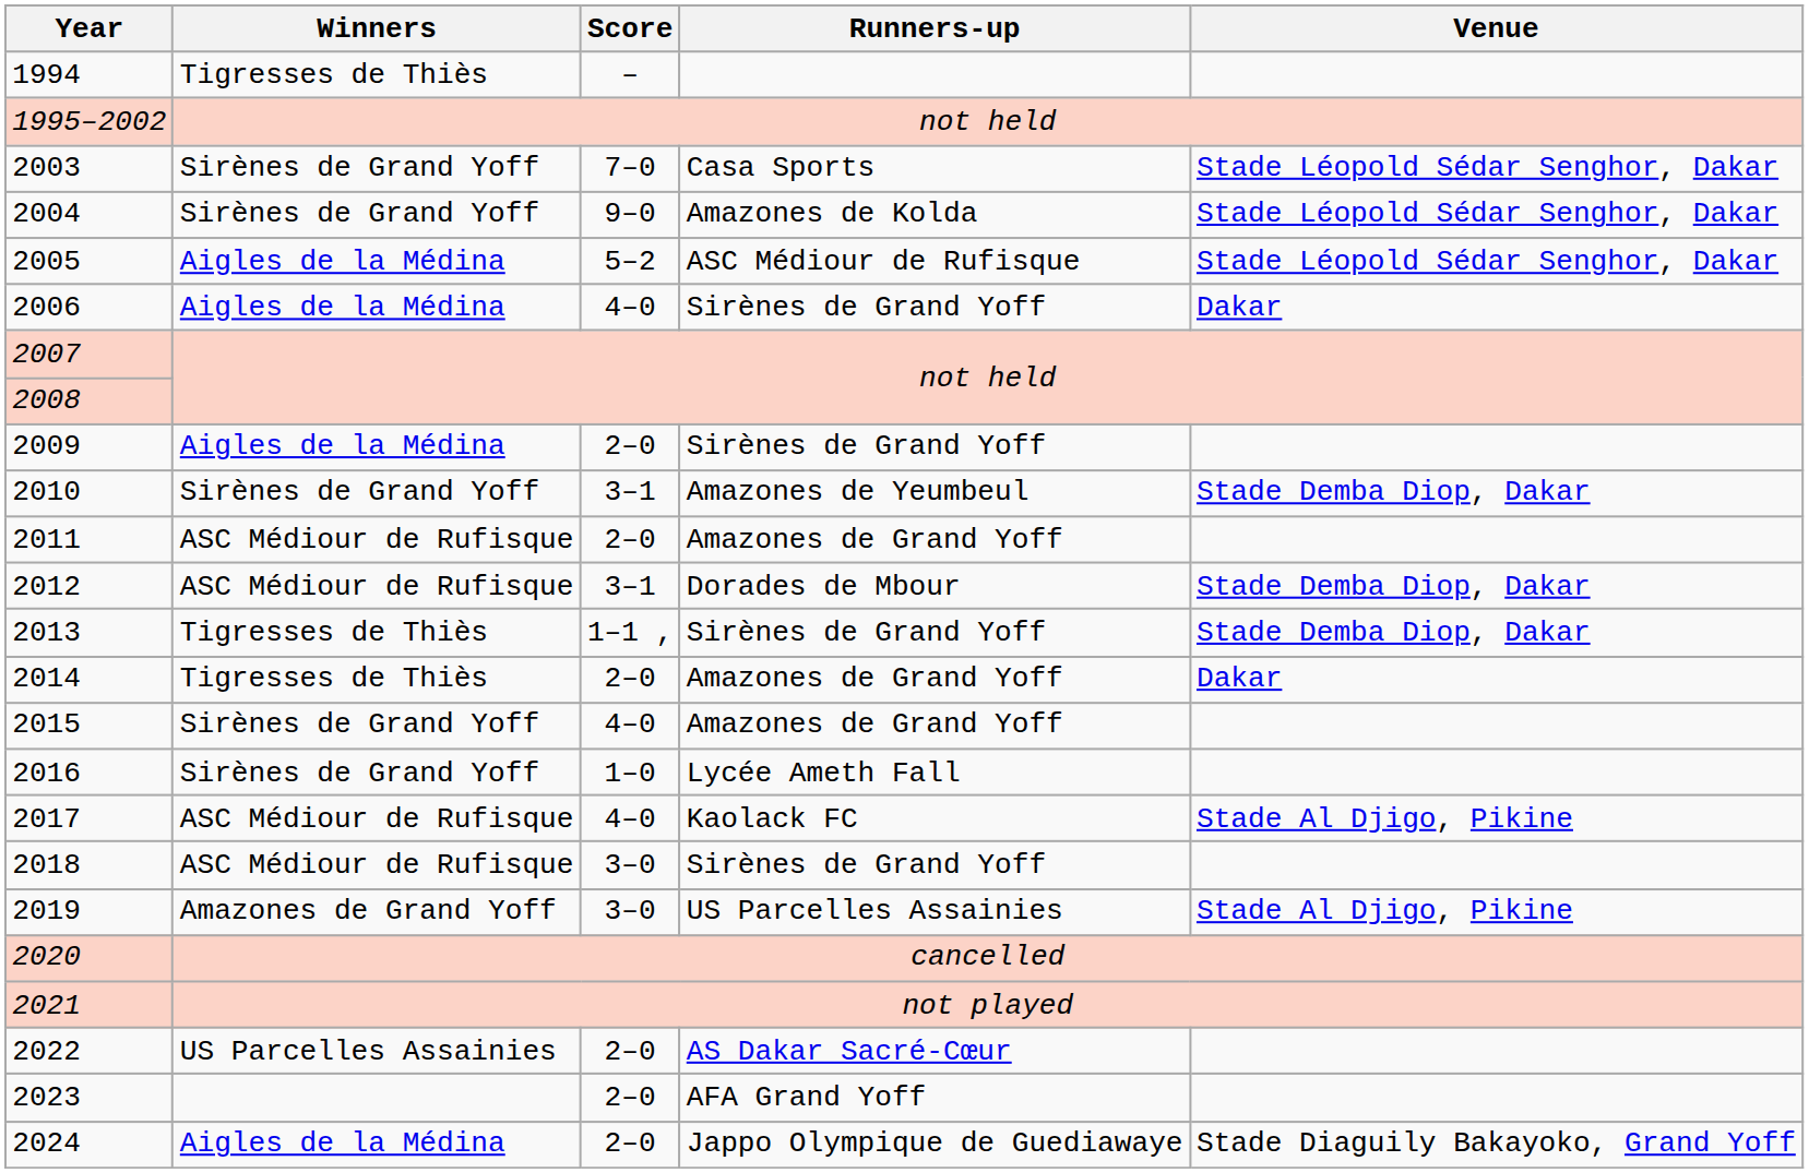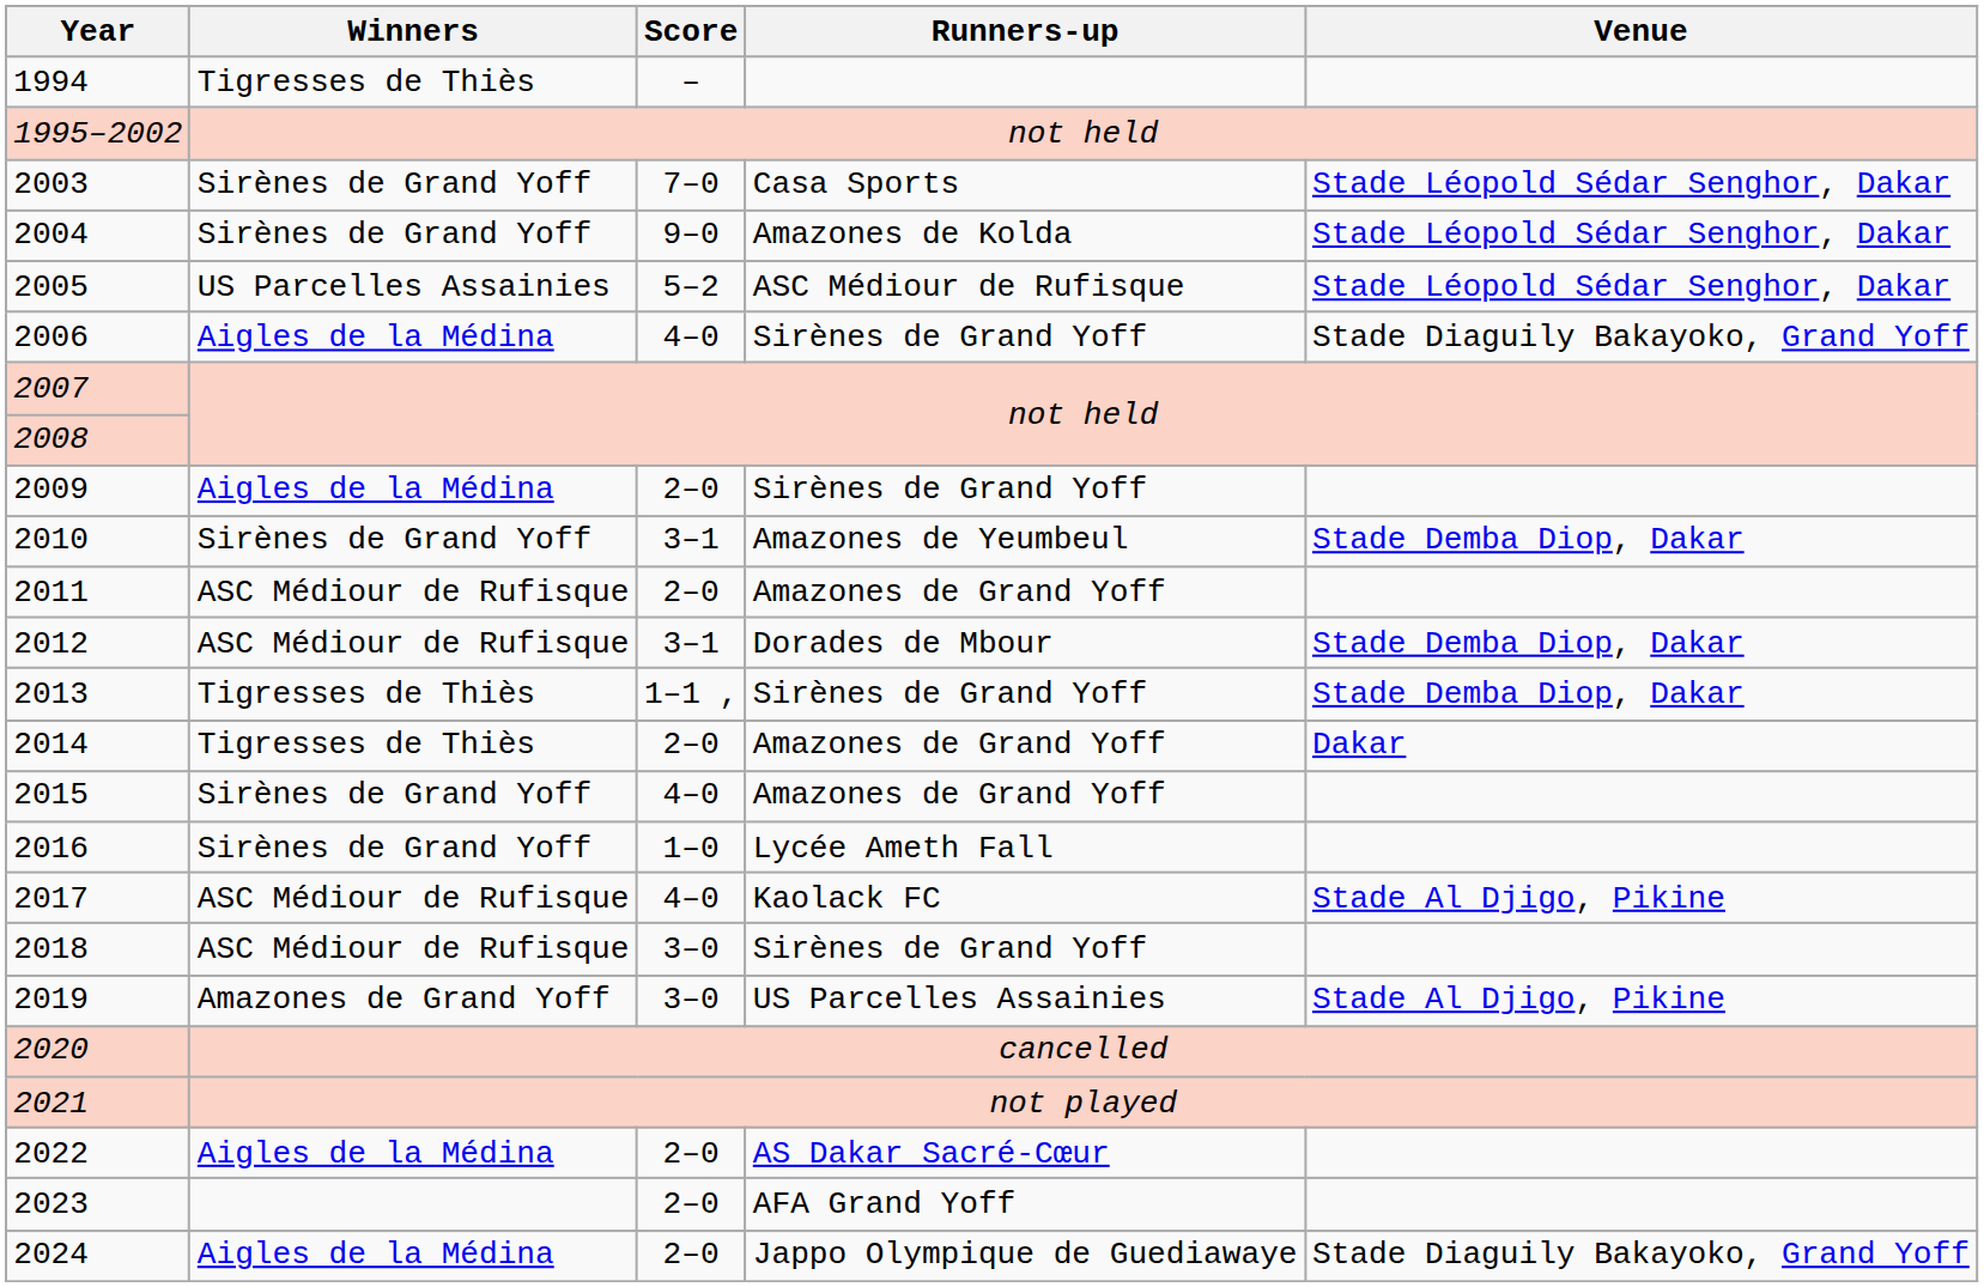 <table class="sortable wikitable">
 <tr>
 <th>Year</th>
 <th>Winners</th>
 <th>Score</th>
 <th>Runners-up</th>
 <th>Venue</th>
 </tr>
 <tr>
 <td>1994</td>
 <td>Tigresses de Thiès</td>
 <td align=center>–</td>
 <td></td>
 <td></td>
 </tr>
 <tr bgcolor=#fcd3c7>
 <td><em>1995–2002</em></td>
 <td align=center colspan=4 rowspan=1><em>not held</em></td>
 </tr>
 <tr>
 <td>2003</td>
 <td>Sirènes de Grand Yoff</td>
 <td align=center>7–0</td>
 <td>Casa Sports</td>
 <td><a href='#'>Stade Léopold Sédar Senghor</a>, <a href='#'>Dakar</a></td>
 </tr>
 <tr>
 <td>2004</td>
 <td>Sirènes de Grand Yoff</td>
 <td align=center>9–0</td>
 <td>Amazones de Kolda</td>
 <td><a href='#'>Stade Léopold Sédar Senghor</a>, <a href='#'>Dakar</a></td>
 </tr>
 <tr>
 <td>2005</td>
-<td><a href='#'>Aigles de la Médina</a></td>
+<td>US Parcelles Assainies</td>
 <td align=center>5–2</td>
 <td>ASC Médiour de Rufisque</td>
 <td><a href='#'>Stade Léopold Sédar Senghor</a>, <a href='#'>Dakar</a></td>
 </tr>
 <tr>
 <td>2006</td>
 <td><a href='#'>Aigles de la Médina</a></td>
 <td align=center>4–0</td>
 <td>Sirènes de Grand Yoff</td>
-<td><a href='#'>Dakar</a></td>
+<td>Stade Diaguily Bakayoko, <a href='#'>Grand Yoff</a></td>
 </tr>
 <tr bgcolor=#fcd3c7>
 <td><em>2007</em></td>
 <td align=center colspan=4 rowspan=2><em>not held</em></td>
 </tr>
 <tr bgcolor=#fcd3c7>
 <td><em>2008</em></td>
 </tr>
 <tr>
 <td>2009</td>
 <td><a href='#'>Aigles de la Médina</a></td>
 <td align=center>2–0</td>
 <td>Sirènes de Grand Yoff</td>
 <td></td>
 </tr>
 <tr>
 <td>2010</td>
 <td>Sirènes de Grand Yoff</td>
 <td align=center>3–1</td>
 <td>Amazones de Yeumbeul</td>
 <td><a href='#'>Stade Demba Diop</a>, <a href='#'>Dakar</a></td>
 </tr>
 <tr>
 <td>2011</td>
 <td>ASC Médiour de Rufisque</td>
 <td align=center>2–0</td>
 <td>Amazones de Grand Yoff</td>
 <td></td>
 </tr>
 <tr>
 <td>2012</td>
 <td>ASC Médiour de Rufisque</td>
 <td align=center>3–1</td>
 <td>Dorades de Mbour</td>
 <td><a href='#'>Stade Demba Diop</a>, <a href='#'>Dakar</a></td>
 </tr>
 <tr>
 <td>2013</td>
 <td>Tigresses de Thiès</td>
 <td align=center>1–1 , </td>
 <td>Sirènes de Grand Yoff</td>
 <td><a href='#'>Stade Demba Diop</a>, <a href='#'>Dakar</a></td>
 </tr>
 <tr>
 <td>2014</td>
 <td>Tigresses de Thiès</td>
 <td align=center>2–0</td>
 <td>Amazones de Grand Yoff</td>
 <td><a href='#'>Dakar</a></td>
 </tr>
 <tr>
 <td>2015</td>
 <td>Sirènes de Grand Yoff</td>
 <td align=center>4–0</td>
 <td>Amazones de Grand Yoff</td>
 <td></td>
 </tr>
 <tr>
 <td>2016</td>
 <td>Sirènes de Grand Yoff</td>
 <td align=center>1–0</td>
 <td>Lycée Ameth Fall</td>
 <td></td>
 </tr>
 <tr>
 <td>2017</td>
 <td>ASC Médiour de Rufisque</td>
 <td align=center>4–0</td>
 <td>Kaolack FC</td>
 <td><a href='#'>Stade Al Djigo</a>, <a href='#'>Pikine</a></td>
 </tr>
 <tr>
 <td>2018</td>
 <td>ASC Médiour de Rufisque</td>
 <td align=center>3–0</td>
 <td>Sirènes de Grand Yoff</td>
 <td></td>
 </tr>
 <tr>
 <td>2019</td>
 <td>Amazones de Grand Yoff</td>
 <td align=center>3–0</td>
 <td>US Parcelles Assainies</td>
 <td><a href='#'>Stade Al Djigo</a>, <a href='#'>Pikine</a></td>
 </tr>
 <tr bgcolor=#fcd3c7>
 <td><em>2020</em></td>
 <td align=center colspan=4><em>cancelled </em></td>
 </tr>
 <tr bgcolor=#fcd3c7>
 <td><em>2021</em></td>
 <td align=center colspan=4><em>not played</em></td>
 </tr>
 <tr>
 <td>2022</td>
-<td>US Parcelles Assainies</td>
+<td><a href='#'>Aigles de la Médina</a></td>
 <td align=center>2–0</td>
 <td><a href='#'>AS Dakar Sacré-Cœur</a></td>
 <td></td>
 </tr>
 <tr>
 <td>2023</td>
 <td></td>
 <td align=center>2–0</td>
 <td>AFA Grand Yoff</td>
 <td></td>
 </tr>
 <tr>
 <td>2024</td>
 <td><a href='#'>Aigles de la Médina</a></td>
 <td align=center>2–0</td>
 <td>Jappo Olympique de Guediawaye</td>
 <td>Stade Diaguily Bakayoko, <a href='#'>Grand Yoff</a></td>
 </tr>
 </table>
